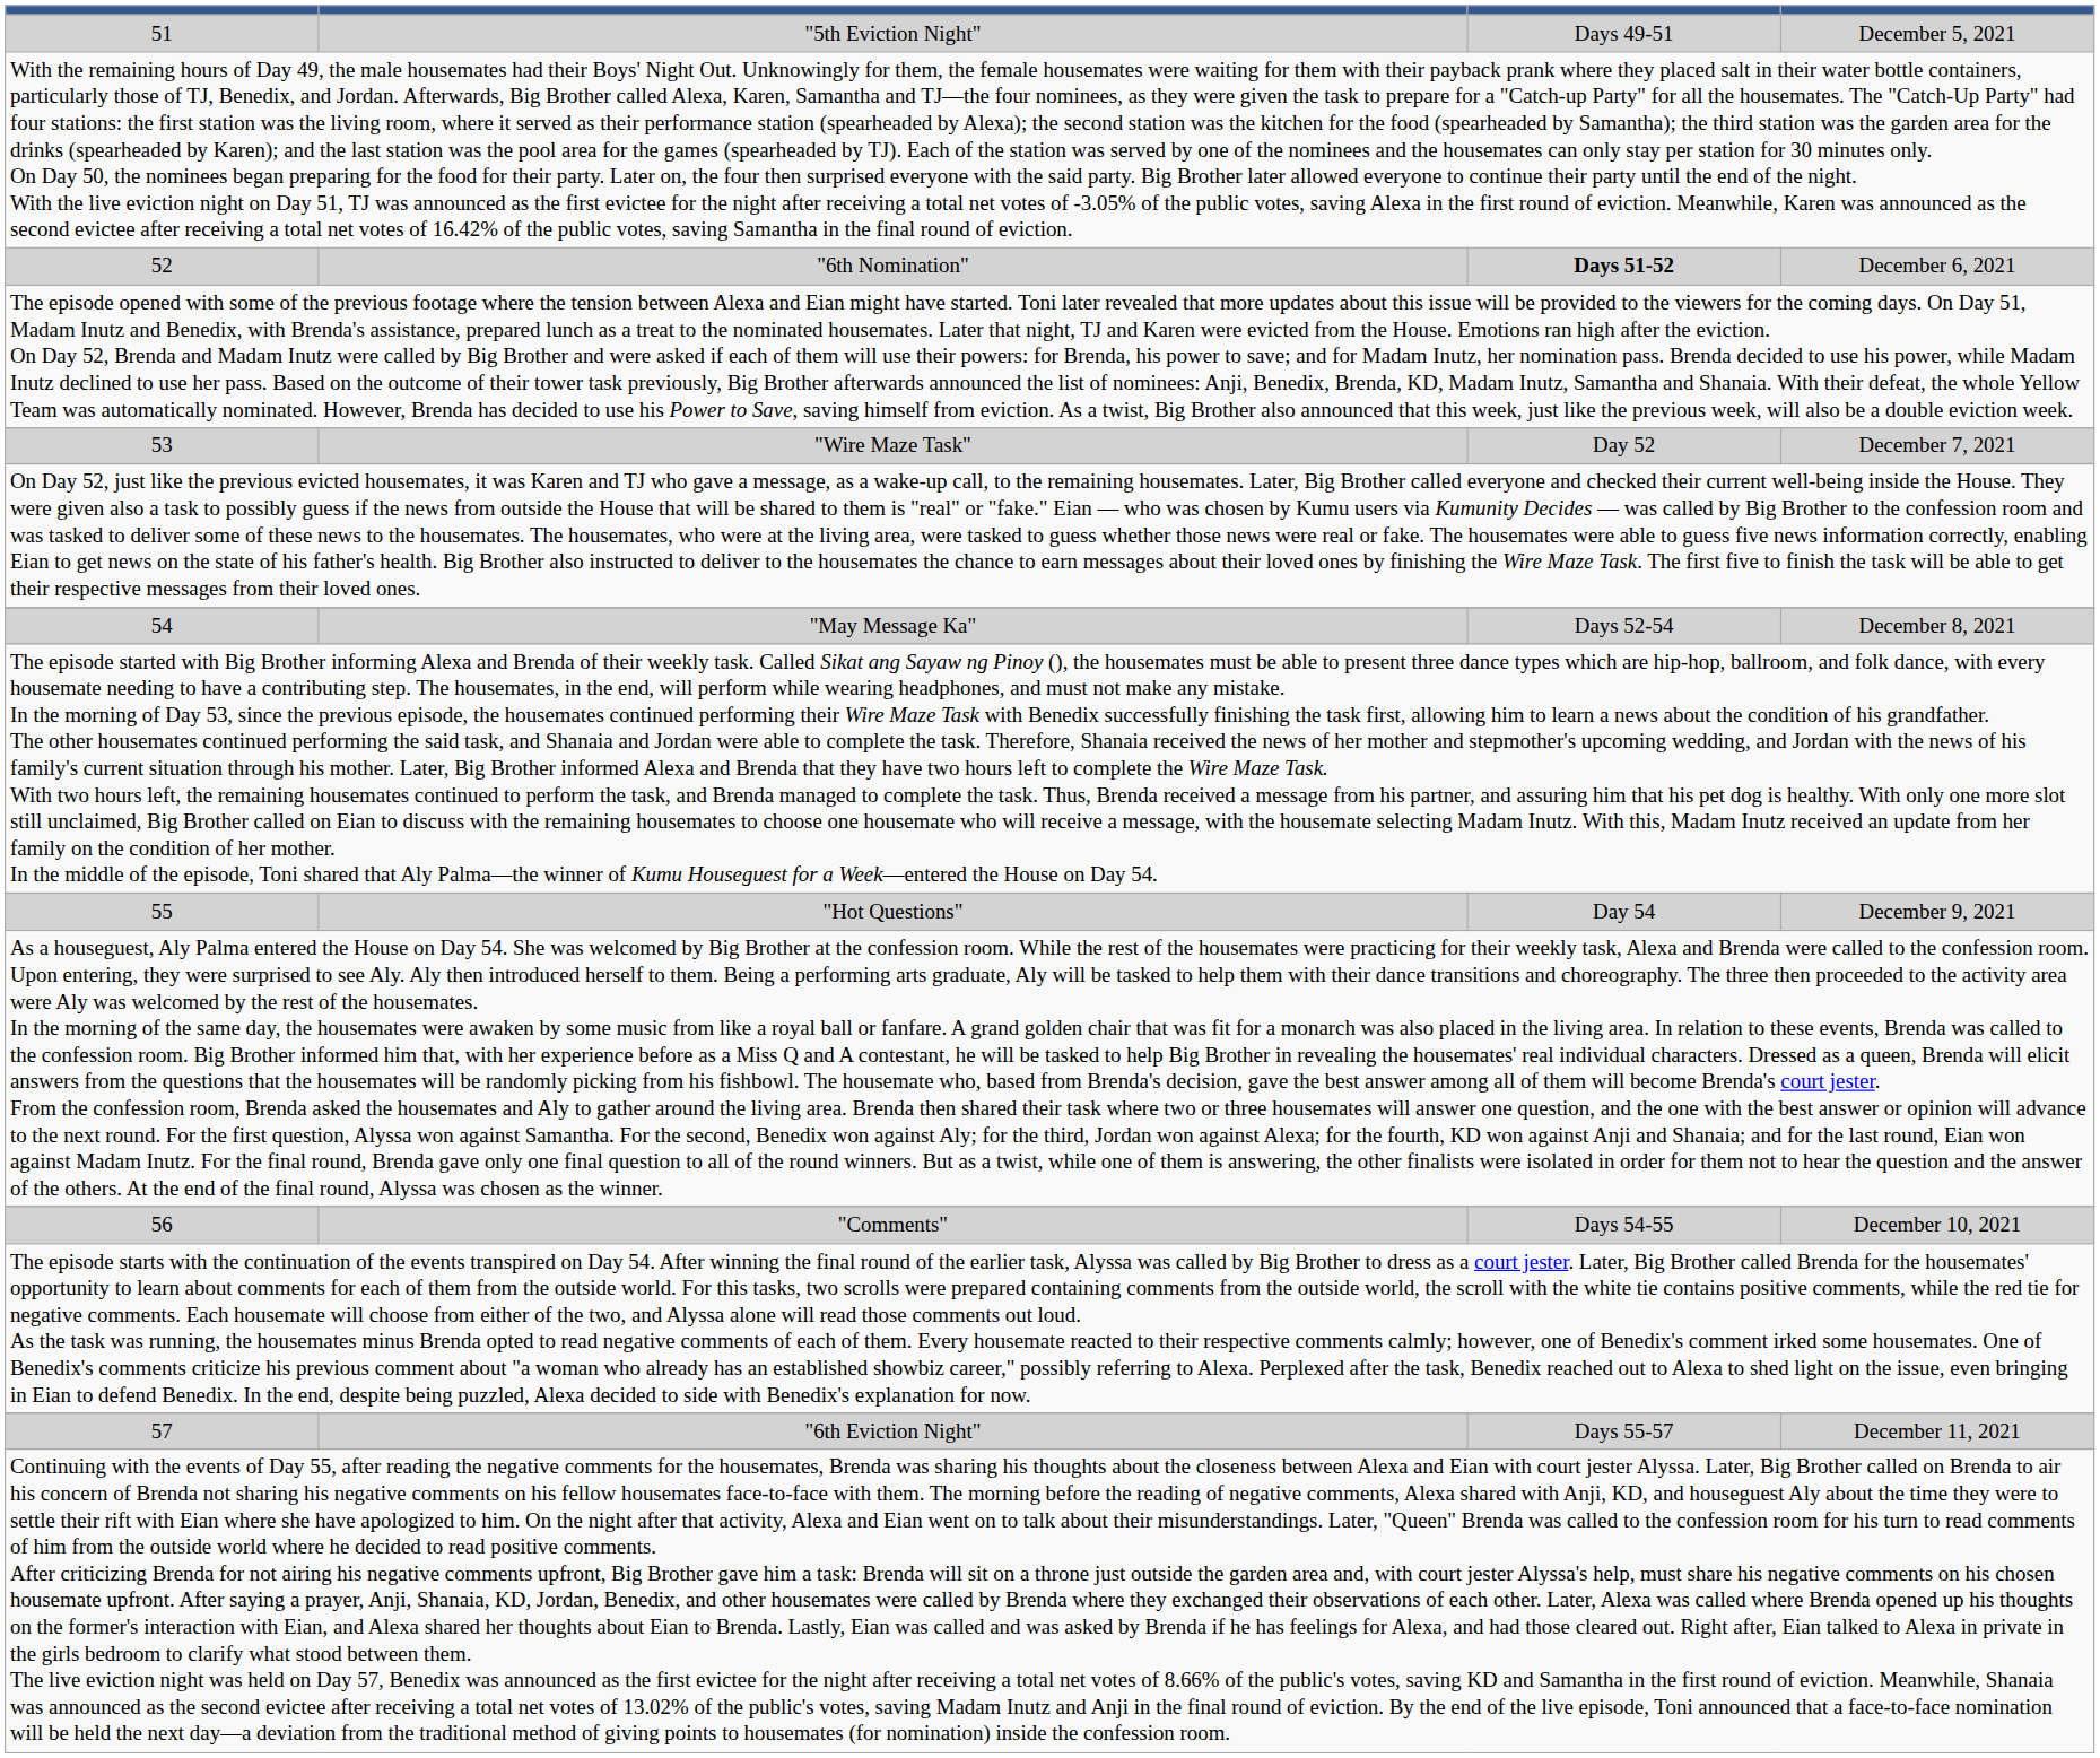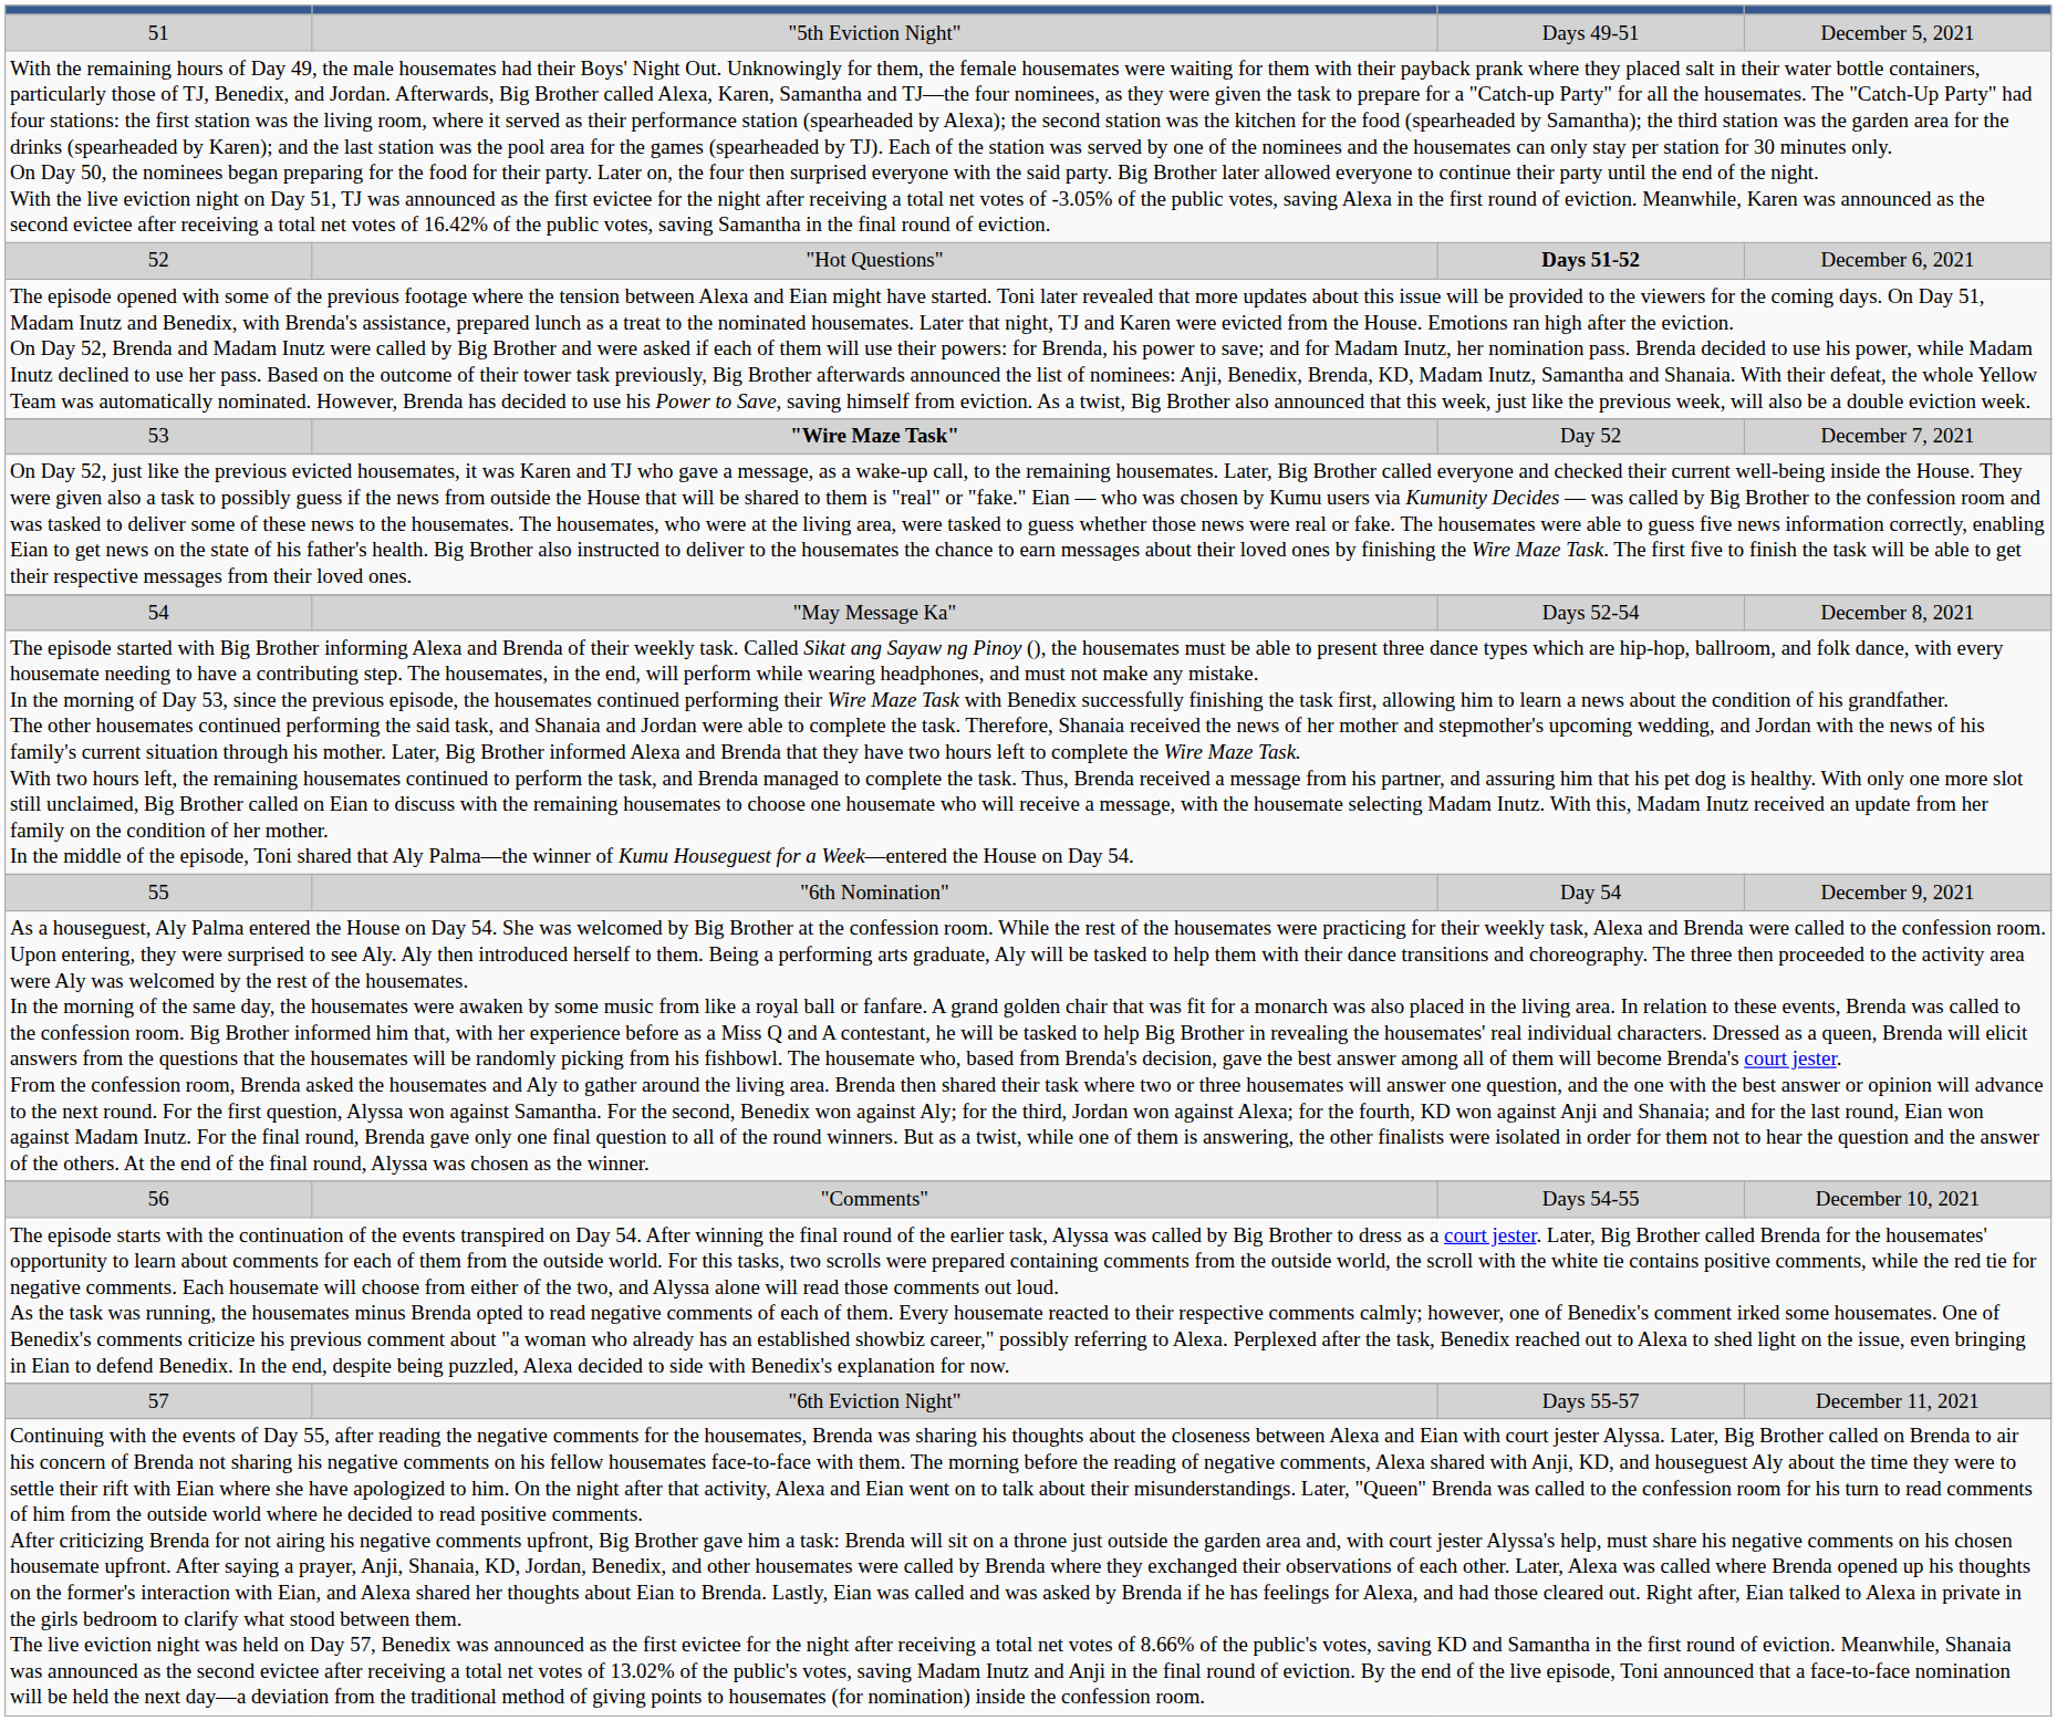 <table class="wikitable sortable" style="font-size:100%; line-height:20px; text-align:center">
 <tr>
 <th width="15%" style="background:#34588F"></th>
 <th width="55%" style="background:#34588F"></th>
 <th width="15%" style="background:#34588F"></th>
 <th width="15%" style="background:#34588F"></th>
 </tr>
 <tr style="background:lightgrey;">
 <td>51</td>
 <td>"5th Eviction Night"</td>
 <td>Days  49-51</td>
 <td>December 5, 2021</td>
 </tr>
 <tr>
 <td colspan="4" align="left">With the remaining hours of Day 49, the male housemates had their Boys' Night Out. Unknowingly for them, the female housemates were waiting for them with their payback prank where they placed salt in their water bottle containers, particularly those of TJ, Benedix, and Jordan. Afterwards, Big Brother called Alexa, Karen, Samantha and TJ—the four nominees, as they were given the task to prepare for a "Catch-up Party" for all the housemates. The "Catch-Up Party" had four stations: the first station was the living room, where it served as their performance station (spearheaded by Alexa); the second station was the kitchen for the food (spearheaded by Samantha); the third station was the garden area for the drinks (spearheaded by Karen); and the last station was the pool area for the games (spearheaded by TJ). Each of the station was served by one of the nominees and the housemates can only stay per station for 30 minutes only.<br>On Day 50, the nominees began preparing for the food for their party. Later on, the four then surprised everyone with the said party. Big Brother later allowed everyone to continue their party until the end of the night.<br>With the live eviction night on Day 51, TJ was announced as the first evictee for the night after receiving a total net votes of -3.05% of the public votes, saving Alexa in the first round of eviction. Meanwhile, Karen was announced as the second evictee after receiving a total net votes of 16.42% of the public votes, saving Samantha in the final round of eviction.</td>
 </tr>
 <tr style="background:lightgrey;">
 <td>52</td>
-<td>"6th Nomination"</td>
+<td>"Hot Questions"</td>
 <td><strong>Days 51-52</strong></td>
 <td>December 6, 2021</td>
 </tr>
 <tr>
 <td colspan="4" align="left">The episode opened with some of the previous footage where the tension between Alexa and Eian might have started. Toni later revealed that more updates about this issue will be provided to the viewers for the coming days. On Day 51, Madam Inutz and Benedix, with Brenda's assistance, prepared lunch as a treat to the nominated housemates. Later that night, TJ and Karen were evicted from the House. Emotions ran high after the eviction.<br>On Day 52, Brenda and Madam Inutz were called by Big Brother and were asked if each of them will use their powers: for Brenda, his power to save; and for Madam Inutz, her nomination pass. Brenda decided to use his power, while Madam Inutz declined to use her pass. Based on the outcome of their tower task previously, Big Brother afterwards announced the list of nominees: Anji, Benedix, Brenda, KD, Madam Inutz, Samantha and Shanaia. With their defeat, the whole Yellow Team was automatically nominated. However, Brenda has decided to use his <em>Power to Save</em>, saving himself from eviction. As a twist, Big Brother also announced that this week, just like the previous week, will also be a double eviction week.</td>
 </tr>
 <tr>
 </tr>
 <tr style="background:lightgrey;">
 <td>53</td>
-<td>"Wire Maze Task"</td>
+<td><strong>"Wire Maze Task"</strong></td>
 <td>Day 52</td>
 <td>December 7, 2021</td>
 </tr>
 <tr>
 <td colspan="4" align="left">On Day 52, just like the previous evicted housemates, it was Karen and TJ who gave a message, as a wake-up call, to the remaining housemates. Later, Big Brother called everyone and checked their current well-being inside the House. They were given also a task to possibly guess if the news from outside the House that will be shared to them is "real" or "fake." Eian — who was chosen by Kumu users via <em>Kumunity Decides</em> — was called by Big Brother to the confession room and was tasked to deliver some of these news to the housemates. The housemates, who were at the living area, were tasked to guess whether those news were real or fake. The housemates were able to guess five news information correctly, enabling Eian to get news on the state of his father's health. Big Brother also instructed to deliver to the housemates the chance to earn messages about their loved ones by finishing the <em>Wire Maze Task</em>. The first five to finish the task will be able to get their respective messages from their loved ones.</td>
 </tr>
 <tr>
 </tr>
 <tr style="background:lightgrey;">
 <td>54</td>
 <td>"May Message Ka"</td>
 <td>Days 52-54</td>
 <td>December 8, 2021</td>
 </tr>
 <tr>
 <td colspan="4" align="left">The episode started with Big Brother informing Alexa and Brenda of their weekly task. Called <em>Sikat ang Sayaw ng Pinoy</em> (), the housemates must be able to present three dance types which are hip-hop, ballroom, and folk dance, with every housemate needing to have a contributing step. The housemates, in the end, will perform while wearing headphones, and must not make any mistake.<br>In the morning of Day 53, since the previous episode, the housemates continued performing their <em>Wire Maze Task</em> with Benedix successfully finishing the task first, allowing him to learn a news about the condition of his grandfather.<br>The other housemates continued performing the said task, and Shanaia and Jordan were able to complete the task. Therefore, Shanaia received the news of her mother and stepmother's upcoming wedding, and Jordan with the news of his family's current situation through his mother. Later, Big Brother informed Alexa and Brenda that they have two hours left to complete the <em>Wire Maze Task.</em><br>With two hours left, the remaining housemates continued to perform the task, and Brenda managed to complete the task. Thus, Brenda received a message from his partner, and assuring him that his pet dog is healthy. With only one more slot still unclaimed, Big Brother called on Eian to discuss with the remaining housemates to choose one housemate who will receive a message, with the housemate selecting Madam Inutz. With this, Madam Inutz received an update from her family on the condition of her mother.<br>In the middle of the episode, Toni shared that Aly Palma—the winner of <em>Kumu Houseguest for a Week</em>—entered the House on Day 54.</td>
 </tr>
 <tr>
 </tr>
 <tr style="background:lightgrey;">
 <td>55</td>
-<td>"Hot Questions"</td>
+<td>"6th Nomination"</td>
 <td>Day 54</td>
 <td>December 9, 2021</td>
 </tr>
 <tr>
 <td colspan="4" align="left">As a houseguest, Aly Palma entered the House on Day 54. She was welcomed by Big Brother at the confession room.  While the rest of the housemates were practicing for their weekly task, Alexa and Brenda were called to the confession room. Upon entering, they were surprised to see Aly. Aly then introduced herself to them. Being a performing arts graduate, Aly will be tasked to help them with their dance transitions and choreography. The three then proceeded to the activity area were Aly was welcomed by the rest of the housemates.<br>In the morning of the same day, the housemates were awaken by some music from like a royal ball or fanfare. A grand golden chair that was fit for a monarch was also placed in the living area. In relation to these events, Brenda was called to the confession room. Big Brother informed him that, with her experience before as a Miss Q and A contestant, he will be tasked to help Big Brother in revealing the housemates' real individual characters. Dressed as a queen, Brenda will elicit answers from the questions that the housemates will be randomly picking from his fishbowl. The housemate who, based from Brenda's decision, gave the best answer among all of them will become Brenda's <a href='#'>court jester</a>.<br>From the confession room, Brenda asked the housemates and Aly to gather around the living area. Brenda then shared their task where two or three housemates will answer one question, and the one with the best answer or opinion will advance to the next round. For the first question, Alyssa won against Samantha. For the second, Benedix won against Aly; for the third, Jordan won against Alexa; for the fourth, KD won against Anji and Shanaia; and for the last round, Eian won against Madam Inutz. For the final round, Brenda gave only one final question to all of the round winners. But as a twist, while one of them is answering, the other finalists were isolated in order for them not to hear the question and the answer of the others. At the end of the final round, Alyssa was chosen as the winner.</td>
 </tr>
 <tr>
 </tr>
 <tr style="background:lightgrey;">
 <td>56</td>
 <td>"Comments"</td>
 <td>Days 54-55</td>
 <td>December 10, 2021</td>
 </tr>
 <tr>
 <td colspan="4" align="left">The episode starts with the continuation of the events transpired on Day 54. After winning the final round of the earlier task, Alyssa was called by Big Brother to dress as a <a href='#'>court jester</a>. Later, Big Brother called Brenda for the housemates' opportunity to learn about comments for each of them from the outside world. For this tasks, two scrolls were prepared containing comments from the outside world, the scroll with the white tie contains positive comments, while the red tie for negative comments. Each housemate will choose from either of the two, and Alyssa alone will read those comments out loud.<br>As the task was running, the housemates minus Brenda opted to read negative comments of each of them. Every housemate reacted to their respective comments calmly; however, one of Benedix's comment irked some housemates. One of Benedix's comments criticize his previous comment about "a woman who already has an established showbiz career," possibly referring to Alexa. Perplexed after the task, Benedix reached out to Alexa to shed light on the issue, even bringing in Eian to defend Benedix. In the end, despite being puzzled, Alexa decided to side with Benedix's explanation for now.</td>
 </tr>
 <tr>
 </tr>
 <tr style="background:lightgrey;">
 <td>57</td>
 <td>"6th Eviction Night"</td>
 <td>Days 55-57</td>
 <td>December 11, 2021</td>
 </tr>
 <tr>
 <td colspan="4" align="left">Continuing with the events of Day 55, after reading the negative comments for the housemates, Brenda was sharing his thoughts about the closeness between Alexa and Eian with court jester Alyssa. Later, Big Brother called on Brenda to air his concern of Brenda not sharing his negative comments on his fellow housemates face-to-face with them. The morning before the reading of negative comments, Alexa shared with Anji, KD, and houseguest Aly about the time they were to settle their rift with Eian where she have apologized to him. On the night after that activity, Alexa and Eian went on to talk about their misunderstandings. Later, "Queen" Brenda was called to the confession room for his turn to read comments of him from the outside world where he decided to read positive comments.<br>After criticizing Brenda for not airing his negative comments upfront, Big Brother gave him a task: Brenda will sit on a throne just outside the garden area and, with court jester Alyssa's help, must share his negative comments on his chosen housemate upfront. After saying a prayer, Anji, Shanaia, KD, Jordan, Benedix, and other housemates were called by Brenda where they exchanged their observations of each other. Later, Alexa was called where Brenda opened up his thoughts on the former's interaction with Eian, and Alexa shared her thoughts about Eian to Brenda. Lastly, Eian was called and was asked by Brenda if he has feelings for Alexa, and had those cleared out. Right after, Eian talked to Alexa in private in the girls bedroom to clarify what stood between them.<br>The live eviction night was held on Day 57, Benedix was announced as the first evictee for the night after receiving a total net votes of 8.66% of the public's votes, saving KD and Samantha in the first round of eviction. Meanwhile, Shanaia was announced as the second evictee after receiving a total net votes of 13.02% of the public's votes, saving Madam Inutz and Anji in the final round of eviction. By the end of the live episode, Toni announced that a face-to-face nomination will be held the next day—a deviation from the traditional method of giving points to housemates (for nomination) inside the confession room.</td>
 </tr>
 <tr>
 </tr>
 </table>
